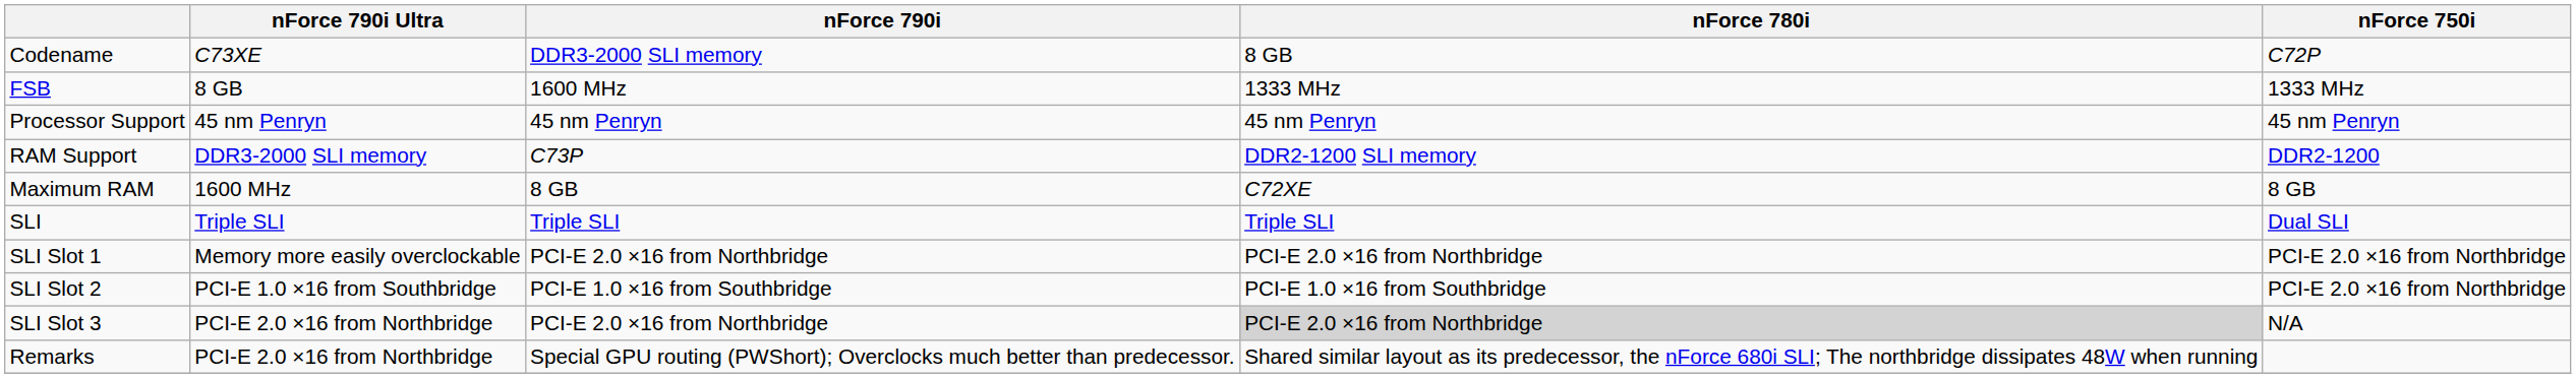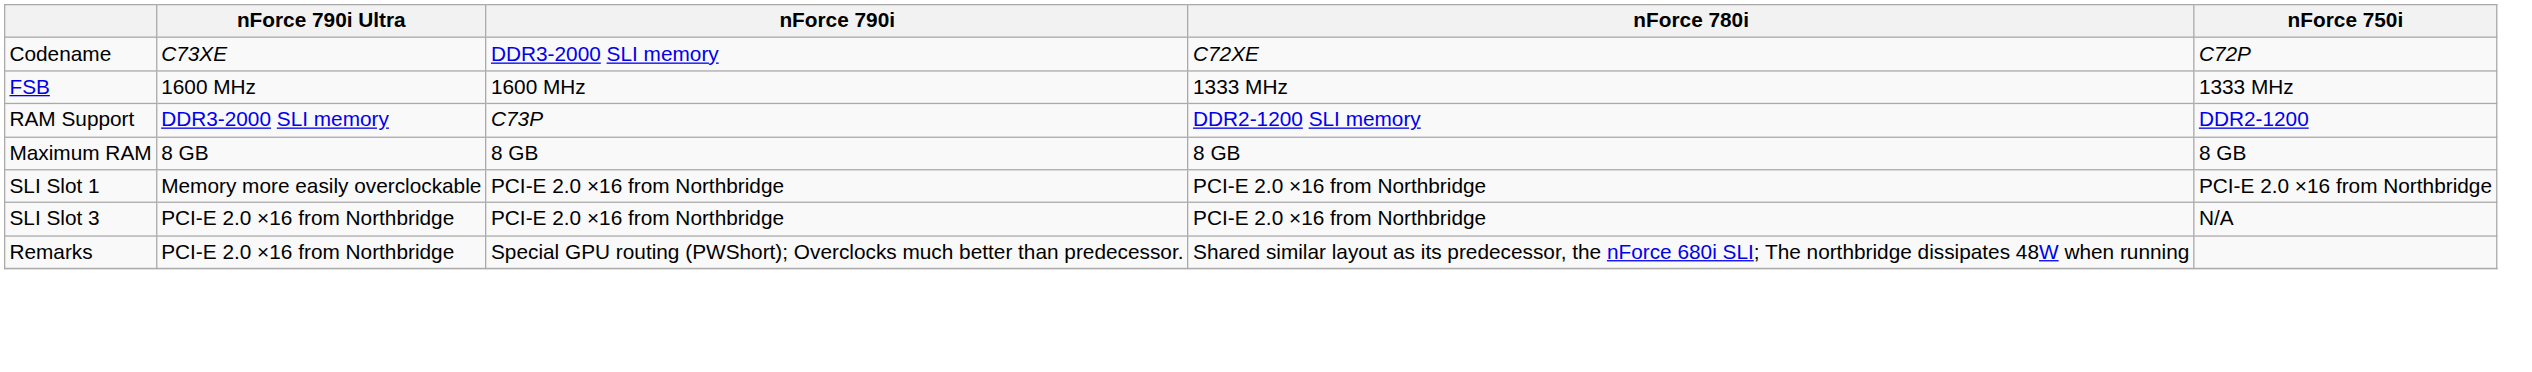 <table class="wikitable" border="1">
 <tr>
 <th></th>
 <th>nForce 790i Ultra</th>
 <th>nForce 790i</th>
 <th>nForce 780i</th>
 <th>nForce 750i</th>
 </tr>
 <tr>
 <td>Codename</td>
 <td><em>C73XE</em></td>
 <td><a href='#'>DDR3-2000</a> <a href='#'>SLI memory</a></td>
-<td>8 GB</td>
+<td><em>C72XE</em></td>
 <td><em>C72P</em></td>
 </tr>
 <tr>
 <td><a href='#'>FSB</a></td>
-<td>8 GB</td>
+<td>1600 MHz</td>
 <td>1600 MHz</td>
 <td>1333 MHz</td>
 <td>1333 MHz</td>
-</tr>
-<tr>
-<td>Processor Support</td>
-<td>45 nm <a href='#'>Penryn</a></td>
-<td>45 nm <a href='#'>Penryn</a></td>
-<td>45 nm <a href='#'>Penryn</a></td>
-<td>45 nm <a href='#'>Penryn</a></td>
 </tr>
 <tr>
 <td>RAM Support</td>
 <td><a href='#'>DDR3-2000</a> <a href='#'>SLI memory</a></td>
 <td><em>C73P</em></td>
 <td><a href='#'>DDR2-1200</a> <a href='#'>SLI memory</a></td>
 <td><a href='#'>DDR2-1200</a></td>
 </tr>
 <tr>
 <td>Maximum RAM</td>
-<td>1600 MHz</td>
 <td>8 GB</td>
-<td><em>C72XE</em></td>
 <td>8 GB</td>
-</tr>
-<tr>
-<td>SLI</td>
-<td><a href='#'>Triple SLI</a></td>
-<td><a href='#'>Triple SLI</a></td>
-<td><a href='#'>Triple SLI</a></td>
-<td><a href='#'>Dual SLI</a></td>
+<td>8 GB</td>
+<td>8 GB</td>
 </tr>
 <tr>
 <td>SLI Slot 1</td>
 <td>Memory more easily overclockable</td>
 <td>PCI-E 2.0 ×16 from Northbridge</td>
 <td>PCI-E 2.0 ×16 from Northbridge</td>
 <td>PCI-E 2.0 ×16 from Northbridge</td>
 </tr>
 <tr>
-<td>SLI Slot 2</td>
-<td>PCI-E 1.0 ×16 from Southbridge</td>
-<td>PCI-E 1.0 ×16 from Southbridge</td>
-<td>PCI-E 1.0 ×16 from Southbridge</td>
-<td>PCI-E 2.0 ×16 from Northbridge</td>
-</tr>
-<tr>
 <td>SLI Slot 3</td>
 <td>PCI-E 2.0 ×16 from Northbridge</td>
 <td>PCI-E 2.0 ×16 from Northbridge</td>
-<td style="background: lightgrey;">PCI-E 2.0 ×16 from Northbridge</td>
+<td>PCI-E 2.0 ×16 from Northbridge</td>
 <td>N/A</td>
 </tr>
 <tr>
 <td>Remarks</td>
 <td>PCI-E 2.0 ×16 from Northbridge</td>
 <td>Special GPU routing (PWShort); Overclocks much better than predecessor.</td>
 <td>Shared similar layout as its predecessor, the <a href='#'>nForce 680i SLI</a>; The northbridge dissipates 48<a href='#'>W</a> when running</td>
 <td></td>
 </tr>
 <tr>
 </tr>
 </table>
